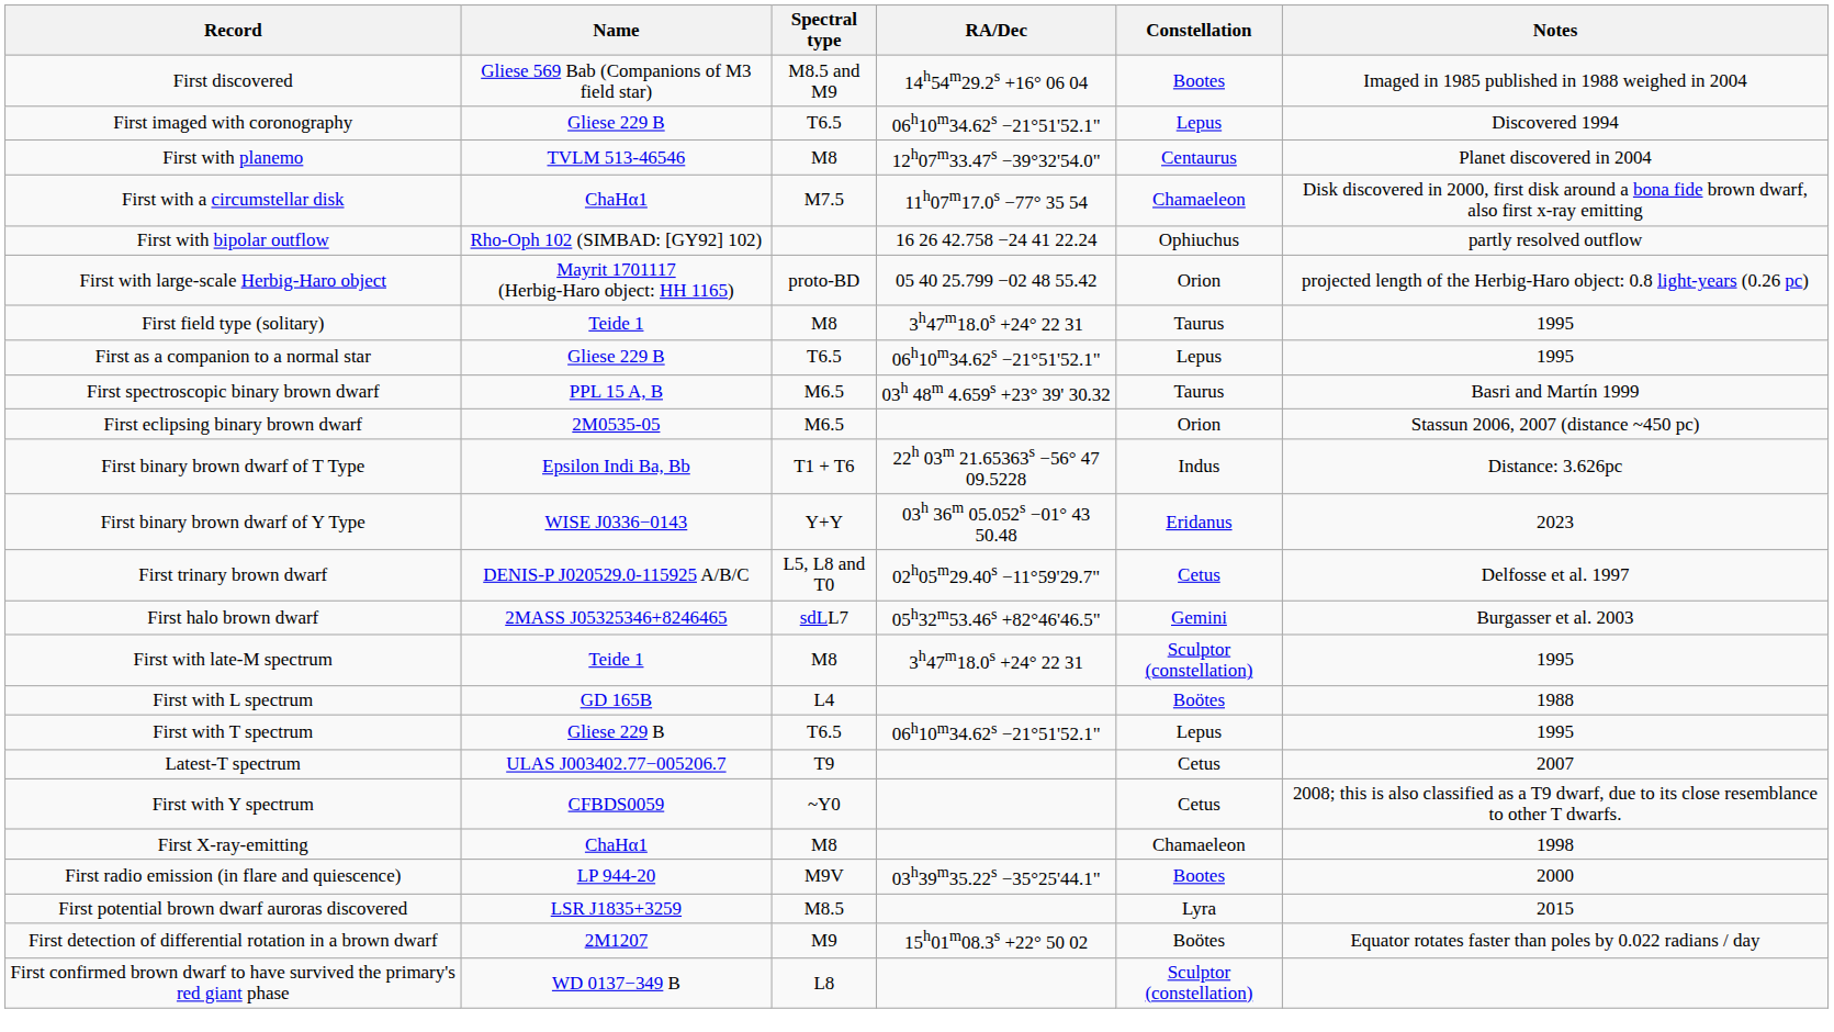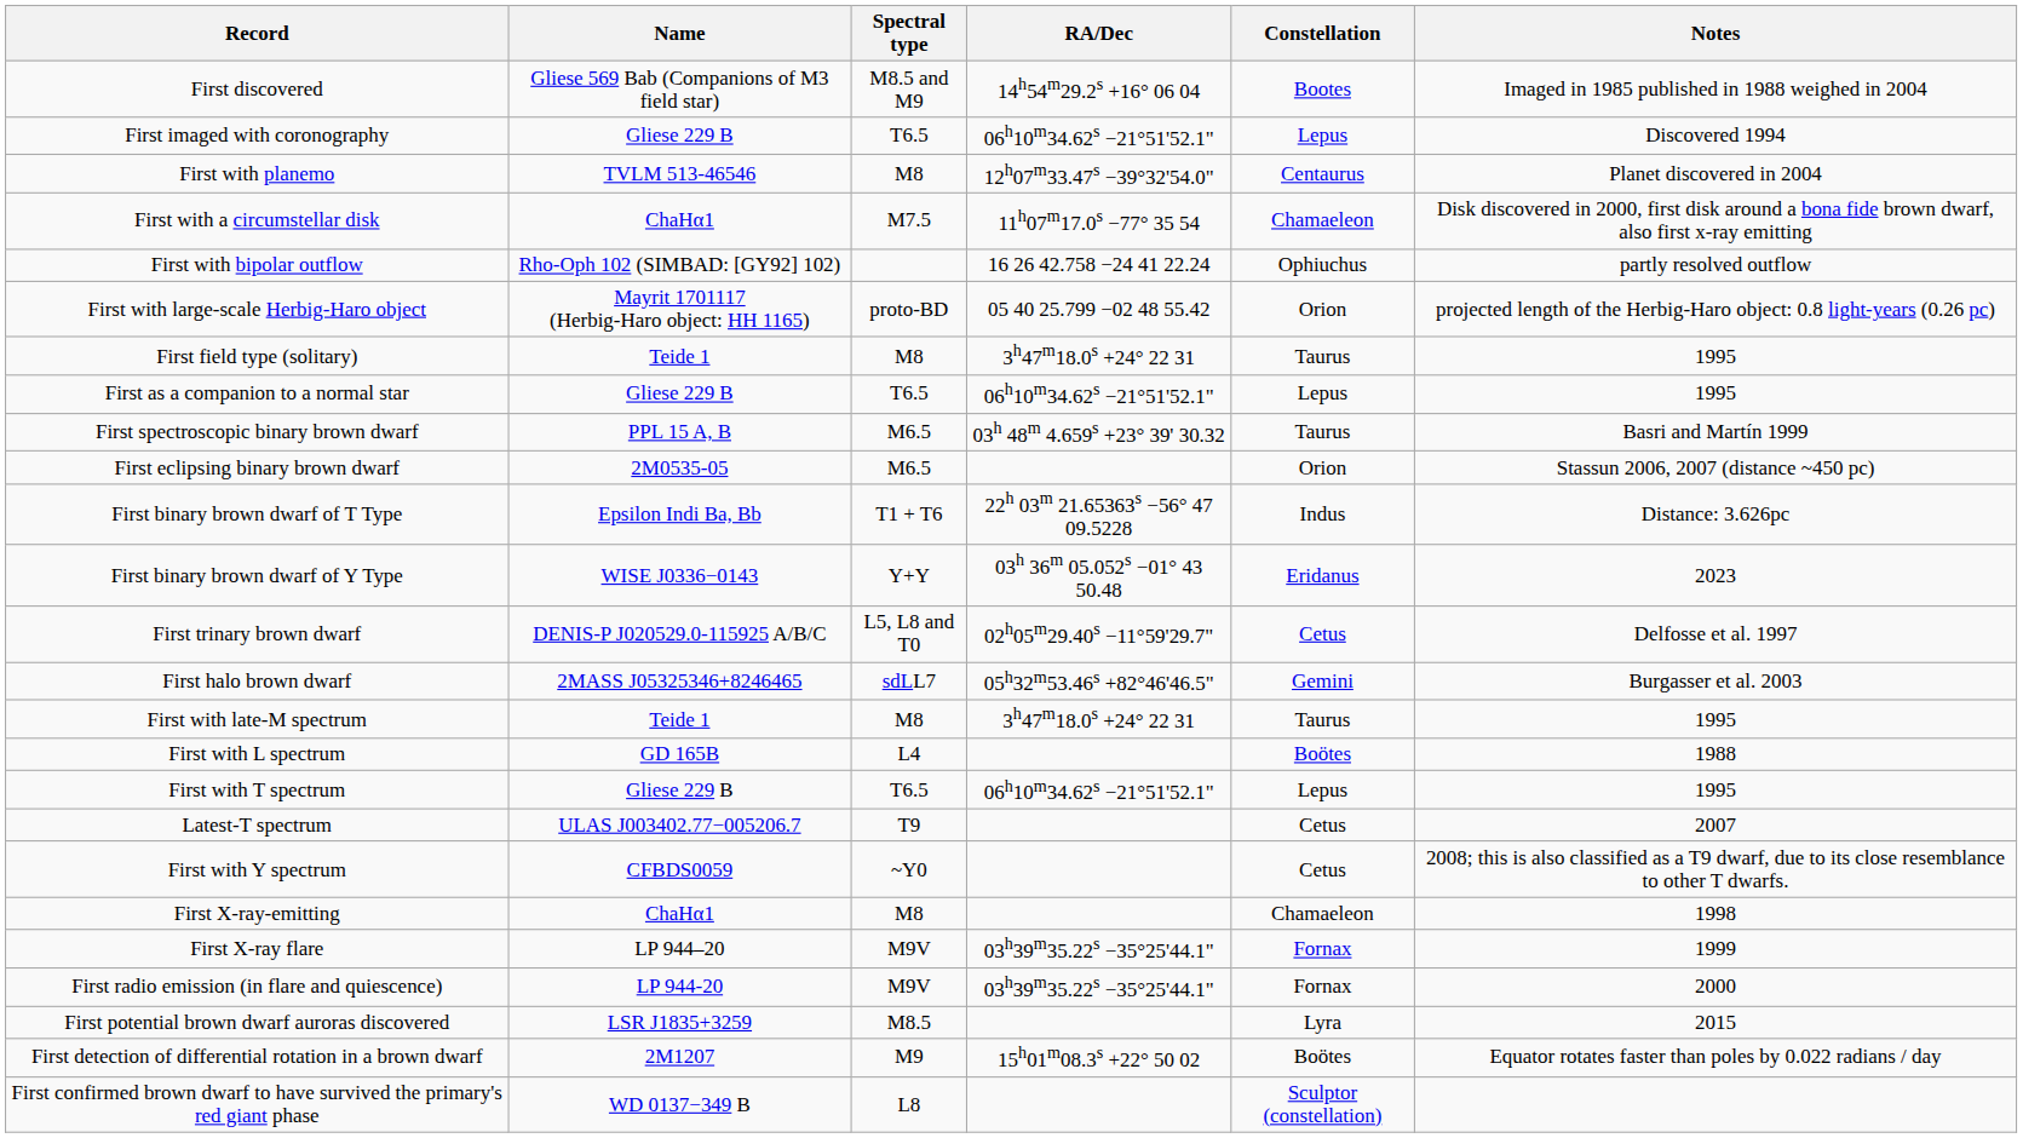 <table class="wikitable" style="text-align:center;">
 <tr style="background:#efefef;">
 <th>Record</th>
 <th>Name</th>
 <th>Spectral type</th>
 <th>RA/Dec</th>
 <th>Constellation</th>
 <th>Notes</th>
 </tr>
 <tr>
 <td>First discovered</td>
 <td><a href='#'>Gliese 569</a> Bab (Companions of M3 field star)</td>
 <td>M8.5 and M9</td>
 <td>14<sup>h</sup>54<sup>m</sup>29.2<sup>s</sup> +16° 06 04</td>
 <td><a href='#'>Bootes</a></td>
 <td>Imaged in 1985 published in 1988 weighed in 2004</td>
 </tr>
 <tr>
 <td>First imaged with coronography</td>
 <td><a href='#'>Gliese 229 B</a></td>
 <td>T6.5</td>
 <td>06<sup>h</sup>10<sup>m</sup>34.62<sup>s</sup> −21°51'52.1"</td>
 <td><a href='#'>Lepus</a></td>
 <td>Discovered 1994</td>
 </tr>
 <tr>
 <td>First with <a href='#'>planemo</a></td>
 <td><a href='#'>TVLM 513-46546</a></td>
 <td>M8</td>
 <td>12<sup>h</sup>07<sup>m</sup>33.47<sup>s</sup> −39°32'54.0"</td>
 <td><a href='#'>Centaurus</a></td>
 <td>Planet discovered in 2004</td>
 </tr>
 <tr>
 <td>First with a <a href='#'>circumstellar disk</a></td>
 <td><a href='#'>ChaHα1</a></td>
 <td>M7.5</td>
 <td>11<sup>h</sup>07<sup>m</sup>17.0<sup>s</sup> −77° 35 54</td>
 <td><a href='#'>Chamaeleon</a></td>
 <td>Disk discovered in 2000, first disk around a <a href='#'>bona fide</a> brown dwarf, also first x-ray emitting</td>
 </tr>
 <tr>
 <td>First with <a href='#'>bipolar outflow</a></td>
 <td><a href='#'>Rho-Oph 102</a> (SIMBAD: [GY92] 102)</td>
 <td></td>
 <td>16 26 42.758 −24 41 22.24</td>
 <td>Ophiuchus</td>
 <td>partly resolved outflow</td>
 </tr>
 <tr>
 <td>First with large-scale <a href='#'>Herbig-Haro object</a></td>
 <td><a href='#'>Mayrit 1701117</a><br>(Herbig-Haro object: <a href='#'>HH 1165</a>)</td>
 <td>proto-BD</td>
 <td>05 40 25.799 −02 48 55.42</td>
 <td>Orion</td>
 <td>projected length of the Herbig-Haro object: 0.8 <a href='#'>light-years</a> (0.26 <a href='#'>pc</a>)</td>
 </tr>
 <tr>
 <td>First field type (solitary)</td>
 <td><a href='#'>Teide 1</a></td>
 <td>M8</td>
 <td>3<sup>h</sup>47<sup>m</sup>18.0<sup>s</sup> +24° 22 31</td>
 <td>Taurus</td>
 <td>1995</td>
 </tr>
 <tr>
 <td>First as a companion to a normal star</td>
 <td><a href='#'>Gliese 229 B</a></td>
 <td>T6.5</td>
 <td>06<sup>h</sup>10<sup>m</sup>34.62<sup>s</sup> −21°51'52.1"</td>
 <td>Lepus</td>
 <td>1995</td>
 </tr>
 <tr>
 <td>First spectroscopic binary brown dwarf</td>
 <td><a href='#'>PPL 15 A, B</a></td>
 <td>M6.5</td>
 <td>03<sup>h</sup> 48<sup>m</sup> 4.659<sup>s</sup> +23° 39' 30.32</td>
 <td>Taurus</td>
 <td>Basri and Martín 1999</td>
 </tr>
 <tr>
 <td>First eclipsing binary brown dwarf</td>
 <td><a href='#'>2M0535-05</a></td>
 <td>M6.5</td>
 <td> </td>
 <td>Orion</td>
 <td>Stassun 2006, 2007 (distance ~450 pc)</td>
 </tr>
 <tr>
 <td>First binary brown dwarf of T Type</td>
 <td><a href='#'>Epsilon Indi Ba, Bb</a></td>
 <td>T1 + T6</td>
 <td>22<sup>h</sup> 03<sup>m</sup> 21.65363<sup>s</sup> −56° 47 09.5228</td>
 <td>Indus</td>
 <td>Distance: 3.626pc</td>
 </tr>
 <tr>
 <td>First binary brown dwarf of Y Type</td>
 <td><a href='#'>WISE J0336−0143</a></td>
 <td>Y+Y</td>
 <td>03<sup>h</sup> 36<sup>m</sup> 05.052<sup>s</sup> −01° 43 50.48</td>
 <td><a href='#'>Eridanus</a></td>
 <td>2023</td>
 </tr>
 <tr>
 <td>First trinary brown dwarf</td>
 <td><a href='#'>DENIS-P J020529.0-115925</a> A/B/C</td>
 <td>L5, L8 and T0</td>
 <td>02<sup>h</sup>05<sup>m</sup>29.40<sup>s</sup> −11°59'29.7"</td>
 <td><a href='#'>Cetus</a></td>
 <td>Delfosse et al. 1997</td>
 </tr>
 <tr>
 <td>First halo brown dwarf</td>
 <td><a href='#'>2MASS J05325346+8246465</a></td>
 <td><a href='#'>sdL</a>L7</td>
 <td>05<sup>h</sup>32<sup>m</sup>53.46<sup>s</sup> +82°46'46.5"</td>
 <td><a href='#'>Gemini</a></td>
 <td>Burgasser et al. 2003</td>
 </tr>
 <tr>
 <td>First with late-M spectrum</td>
 <td><a href='#'>Teide 1</a></td>
 <td>M8</td>
 <td>3<sup>h</sup>47<sup>m</sup>18.0<sup>s</sup> +24° 22 31</td>
-<td><a href='#'>Sculptor (constellation)</a></td>
+<td>Taurus</td>
 <td>1995</td>
 </tr>
 <tr>
 <td>First with L spectrum</td>
 <td><a href='#'>GD 165B</a></td>
 <td>L4</td>
 <td> </td>
 <td><a href='#'>Boötes</a></td>
 <td>1988</td>
 </tr>
 <tr>
 <td>First with T spectrum</td>
 <td><a href='#'>Gliese 229</a> B</td>
 <td>T6.5</td>
 <td>06<sup>h</sup>10<sup>m</sup>34.62<sup>s</sup> −21°51'52.1"</td>
 <td>Lepus</td>
 <td>1995</td>
 </tr>
 <tr>
 <td>Latest-T spectrum</td>
 <td><a href='#'>ULAS J003402.77−005206.7</a></td>
 <td>T9</td>
 <td></td>
 <td>Cetus</td>
 <td>2007</td>
 </tr>
 <tr>
 <td>First with Y spectrum</td>
 <td><a href='#'>CFBDS0059</a></td>
 <td>~Y0</td>
 <td> </td>
 <td>Cetus</td>
 <td>2008; this is also classified as a T9 dwarf, due to its close resemblance to other T dwarfs.</td>
 </tr>
 <tr>
 <td>First X-ray-emitting</td>
 <td><a href='#'>ChaHα1</a></td>
 <td>M8</td>
 <td></td>
 <td>Chamaeleon</td>
 <td>1998</td>
 </tr>
 <tr>
+<td>First X-ray flare</td>
+<td>LP 944–20</td>
+<td>M9V</td>
+<td>03<sup>h</sup>39<sup>m</sup>35.22<sup>s</sup> −35°25'44.1"</td>
+<td><a href='#'>Fornax</a></td>
+<td>1999</td>
+</tr>
+<tr>
 <td>First radio emission (in flare and quiescence)</td>
 <td><a href='#'>LP 944-20</a></td>
 <td>M9V</td>
 <td>03<sup>h</sup>39<sup>m</sup>35.22<sup>s</sup> −35°25'44.1"</td>
-<td><a href='#'>Bootes</a></td>
+<td>Fornax</td>
 <td>2000</td>
 </tr>
 <tr>
 <td>First potential brown dwarf auroras discovered</td>
 <td><a href='#'>LSR J1835+3259</a></td>
 <td>M8.5</td>
 <td></td>
 <td>Lyra</td>
 <td>2015</td>
 </tr>
 <tr>
 <td>First detection of differential rotation in a brown dwarf</td>
 <td><a href='#'>2M1207</a></td>
 <td>M9</td>
 <td>15<sup>h</sup>01<sup>m</sup>08.3<sup>s</sup> +22° 50 02</td>
 <td>Boötes</td>
 <td>Equator rotates faster than poles by 0.022 radians / day</td>
 </tr>
 <tr>
 <td>First confirmed brown dwarf to have survived the primary's <a href='#'>red giant</a> phase</td>
 <td><a href='#'>WD 0137−349</a> B</td>
 <td>L8</td>
 <td> </td>
 <td><a href='#'>Sculptor (constellation)</a></td>
 <td></td>
 </tr>
 </table>
